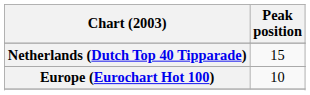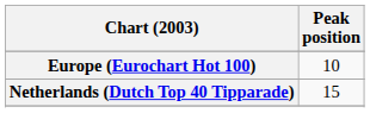 <table class="wikitable sortable plainrowheaders" style="text-align:center">
 <tr>
 <th scope="col">Chart (2003)</th>
 <th scope="col">Peak<br>position</th>
 </tr>
 <tr>
 </tr>
 <tr>
 </tr>
 <tr>
-<th scope="row">Netherlands (<a href='#'>Dutch Top 40 Tipparade</a>)</th>
-<td>15</td>
+<th scope="row">Europe (<a href='#'>Eurochart Hot 100</a>)</th>
+<td>10</td>
 </tr>
 <tr>
 </tr>
 <tr>
-<th scope="row">Europe (<a href='#'>Eurochart Hot 100</a>)</th>
-<td>10</td>
+<th scope="row">Netherlands (<a href='#'>Dutch Top 40 Tipparade</a>)</th>
+<td>15</td>
 </tr>
 <tr>
 </tr>
 <tr>
 </tr>
 <tr>
 </tr>
 <tr>
 </tr>
 </table>
